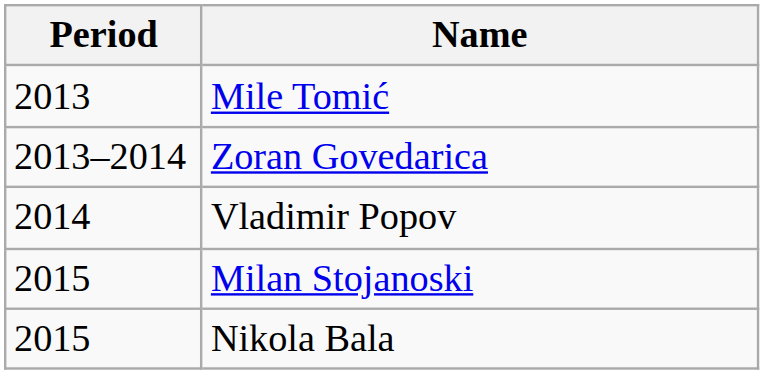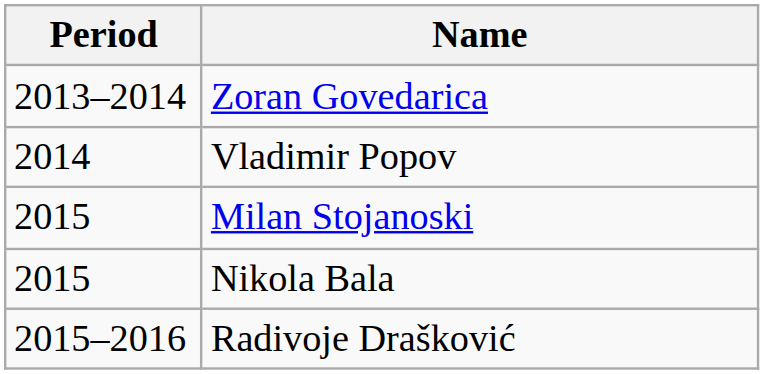 <table class="wikitable">
 <tr>
 <th width="75">Period</th>
 <th width="225">Name</th>
-</tr>
-<tr>
-<td>2013</td>
-<td> <a href='#'>Mile Tomić</a></td>
 </tr>
 <tr>
 <td>2013–2014</td>
 <td> <a href='#'>Zoran Govedarica</a></td>
 </tr>
 <tr>
 <td>2014</td>
 <td> Vladimir Popov</td>
 </tr>
 <tr>
 <td>2015</td>
 <td> <a href='#'>Milan Stojanoski</a></td>
 </tr>
 <tr>
 <td>2015</td>
 <td> Nikola Bala</td>
 </tr>
+<tr>
+<td>2015–2016</td>
+<td> Radivoje Drašković</td>
+</tr>
 </table>
